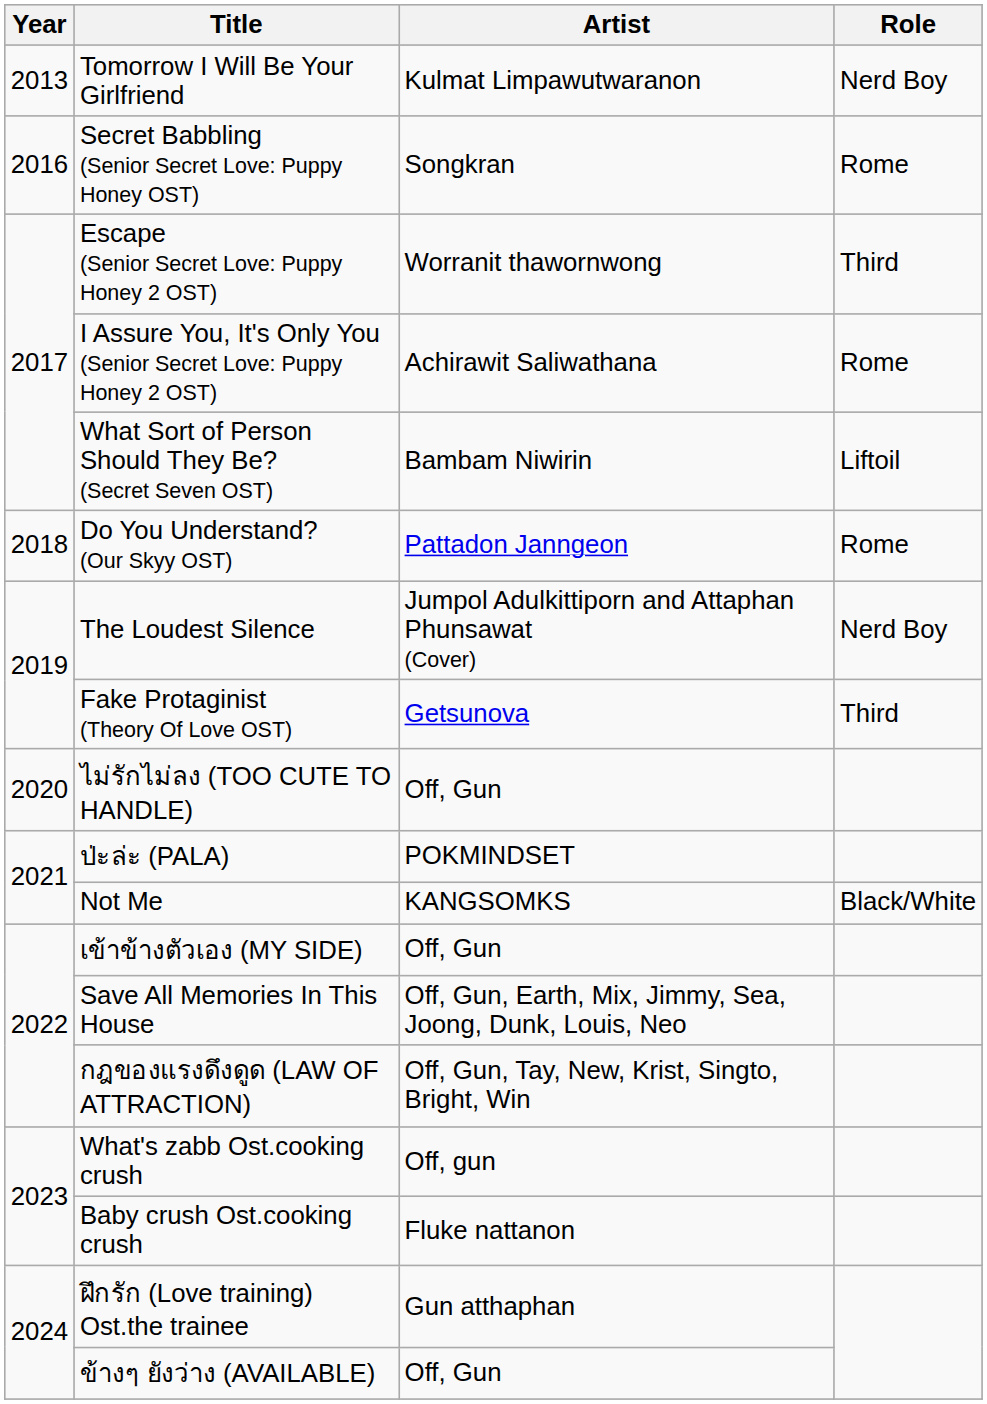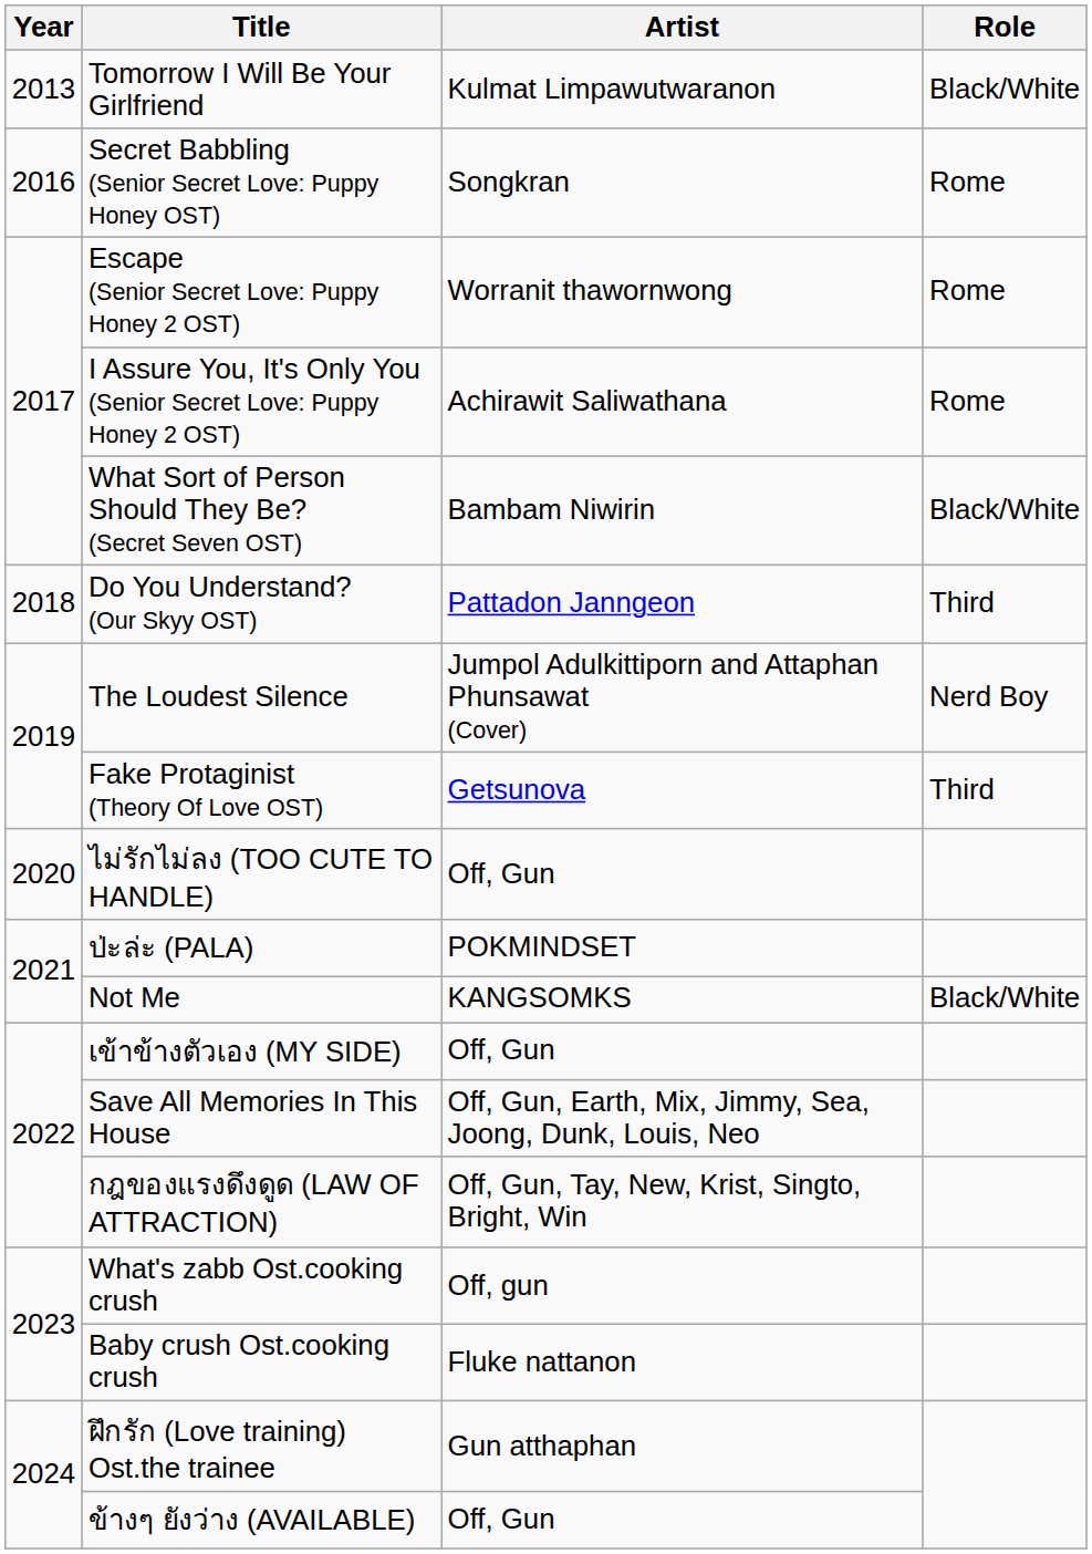 <table class="wikitable plainrowheaders sortable">
 <tr>
 <th scope="col">Year</th>
 <th scope="col">Title</th>
 <th scope="col">Artist</th>
 <th class="unsortable">Role</th>
 </tr>
 <tr>
 <td rowspan="1">2013</td>
 <td>Tomorrow I Will Be Your Girlfriend</td>
 <td>Kulmat Limpawutwaranon</td>
-<td>Nerd Boy</td>
+<td>Black/White</td>
 </tr>
 <tr>
 <td rowspan="1">2016</td>
 <td>Secret Babbling<br><small>(Senior Secret Love: Puppy Honey OST)</small></td>
 <td>Songkran</td>
 <td>Rome</td>
 </tr>
 <tr>
 <td rowspan="3">2017</td>
 <td>Escape<br><small>(Senior Secret Love: Puppy Honey 2 OST)</small></td>
 <td>Worranit thawornwong</td>
-<td>Third</td>
+<td>Rome</td>
 </tr>
 <tr>
 <td>I Assure You, It's Only You<br><small>(Senior Secret Love: Puppy Honey 2 OST)</small></td>
 <td>Achirawit Saliwathana</td>
 <td>Rome</td>
 </tr>
 <tr>
 <td>What Sort of Person Should They Be?<br><small>(Secret Seven OST)</small></td>
 <td>Bambam Niwirin</td>
-<td>Liftoil</td>
+<td>Black/White</td>
 </tr>
 <tr>
 <td rowspan="1">2018</td>
 <td>Do You Understand?<br><small>(Our Skyy OST)</small></td>
 <td><a href='#'>Pattadon Janngeon</a></td>
-<td>Rome</td>
+<td>Third</td>
 </tr>
 <tr>
 <td rowspan="2">2019</td>
 <td>The Loudest Silence</td>
 <td>Jumpol Adulkittiporn and Attaphan Phunsawat<br><small>(Cover)</small></td>
 <td>Nerd Boy</td>
 </tr>
 <tr>
 <td>Fake Protaginist<br><small>(Theory Of Love OST)</small></td>
 <td><a href='#'>Getsunova</a></td>
 <td>Third</td>
 </tr>
 <tr>
 <td>2020</td>
 <td>ไม่รักไม่ลง (TOO CUTE TO HANDLE)</td>
 <td>Off, Gun</td>
 <td></td>
 </tr>
 <tr>
 <td rowspan="2">2021</td>
 <td>ป่ะล่ะ (PALA)</td>
 <td>POKMINDSET</td>
 <td></td>
 </tr>
 <tr>
 <td>Not Me</td>
 <td>KANGSOMKS</td>
 <td>Black/White</td>
 </tr>
 <tr>
 <td rowspan="3">2022</td>
 <td>เข้าข้างตัวเอง (MY SIDE)</td>
 <td>Off, Gun</td>
 <td></td>
 </tr>
 <tr>
 <td>Save All Memories In This House</td>
 <td>Off, Gun, Earth, Mix, Jimmy, Sea, Joong, Dunk, Louis, Neo</td>
 <td></td>
 </tr>
 <tr>
 <td>กฎของแรงดึงดูด (LAW OF ATTRACTION)</td>
 <td>Off, Gun, Tay, New, Krist, Singto, Bright, Win</td>
 <td></td>
 </tr>
 <tr>
 <td rowspan="2">2023</td>
 <td>What's zabb Ost.cooking crush</td>
 <td>Off, gun</td>
 <td></td>
 </tr>
 <tr>
 <td>Baby crush Ost.cooking crush</td>
 <td>Fluke nattanon</td>
 <td></td>
 </tr>
 <tr>
 <td rowspan="2">2024</td>
 <td>ฝึกรัก (Love training) Ost.the  trainee</td>
 <td>Gun atthaphan</td>
 </tr>
 <tr>
 <td>ข้างๆ ยังว่าง (AVAILABLE)</td>
 <td>Off, Gun</td>
 </tr>
 </table>
